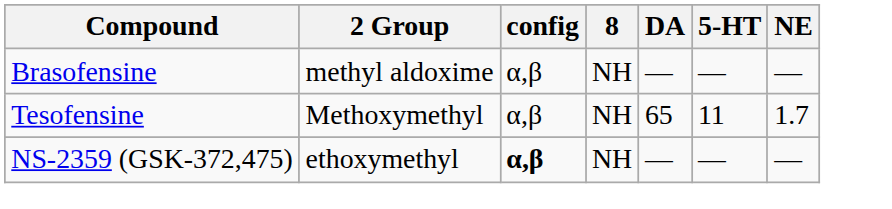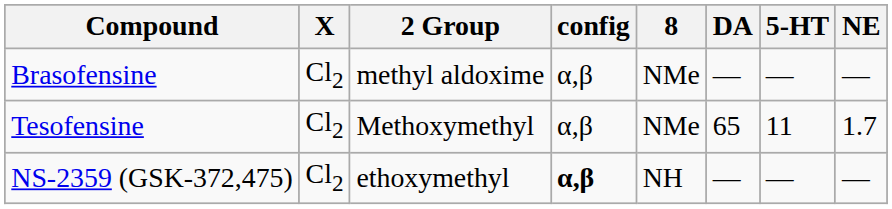 <table class="wikitable">
 <tr>
 <th>Compound</th>
+<th>X</th>
 <th>2 Group</th>
 <th>config</th>
 <th>8</th>
 <th>DA</th>
 <th>5-HT</th>
 <th>NE</th>
 </tr>
 <tr>
 <td><a href='#'>Brasofensine</a></td>
+<td>Cl<sub>2</sub></td>
 <td>methyl aldoxime</td>
 <td>α,β</td>
-<td>NH</td>
+<td>NMe</td>
 <td>—</td>
 <td>—</td>
 <td>—</td>
 </tr>
 <tr>
 <td><a href='#'>Tesofensine</a></td>
+<td>Cl<sub>2</sub></td>
 <td>Methoxymethyl</td>
 <td>α,β</td>
-<td>NH</td>
+<td>NMe</td>
 <td>65</td>
 <td>11</td>
 <td>1.7</td>
 </tr>
 <tr>
 <td><a href='#'>NS-2359</a> (GSK-372,475)</td>
+<td>Cl<sub>2</sub></td>
 <td>ethoxymethyl</td>
 <td><strong>α,β</strong></td>
 <td>NH</td>
 <td>—</td>
 <td>—</td>
 <td>—</td>
 </tr>
 </table>
